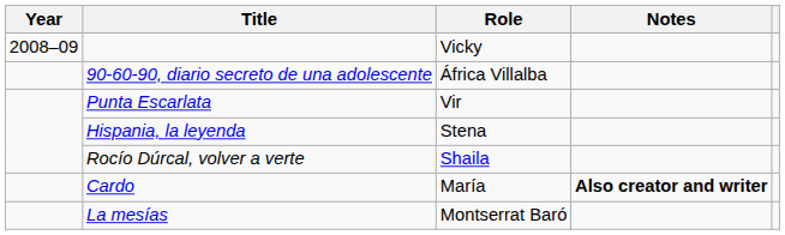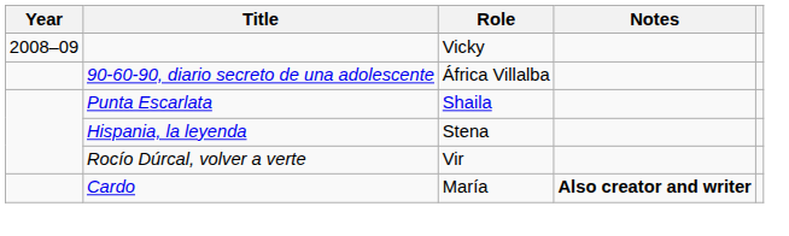 <table class="wikitable">
 <tr>
 <th>Year</th>
 <th>Title</th>
 <th>Role</th>
 <th class = "unsortable">Notes</th>
 <th class = "unsortable"></th>
 </tr>
 <tr>
 <td>2008–09</td>
 <td><em></em></td>
 <td>Vicky</td>
 <td></td>
 <td></td>
 </tr>
 <tr>
 <td></td>
 <td><em><a href='#'>90-60-90, diario secreto de una adolescente</a></em></td>
 <td>África Villalba</td>
 <td></td>
 <td></td>
 </tr>
 <tr>
 <td rowspan = "3"></td>
 <td><em><a href='#'>Punta Escarlata</a></em></td>
-<td>Vir</td>
+<td><a href='#'>Shaila</a></td>
 <td></td>
 <td></td>
 </tr>
 <tr>
 <td><em><a href='#'>Hispania, la leyenda</a></em></td>
 <td>Stena</td>
 <td></td>
 <td></td>
 </tr>
 <tr>
 <td><em>Rocío Dúrcal, volver a verte</em></td>
-<td><a href='#'>Shaila</a></td>
+<td>Vir</td>
 <td></td>
 <td></td>
 </tr>
 <tr>
 <td></td>
 <td><em><a href='#'>Cardo</a></em></td>
 <td>María</td>
 <td><strong>Also creator and writer</strong></td>
 <td></td>
 </tr>
-<tr>
-<td></td>
-<td><em><a href='#'>La mesías</a></em></td>
-<td>Montserrat Baró</td>
-<td></td>
-<td></td>
-</tr>
 </table>
